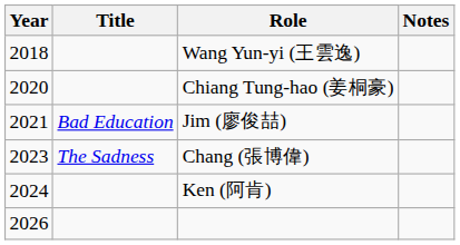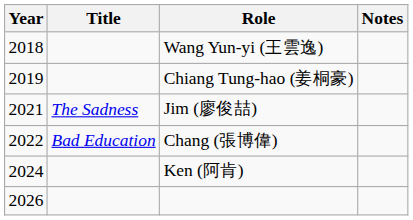 <table class="wikitable">
 <tr>
 <th>Year</th>
 <th>Title</th>
 <th>Role</th>
 <th>Notes</th>
 </tr>
 <tr>
 <td>2018</td>
 <td><em></em></td>
 <td>Wang Yun-yi (王雲逸)</td>
 <td></td>
 </tr>
 <tr>
-<td>2020</td>
+<td>2019</td>
 <td><em></em></td>
 <td>Chiang Tung-hao (姜桐豪)</td>
 <td></td>
 </tr>
 <tr>
 <td>2021</td>
-<td><em><a href='#'>Bad Education</a></em></td>
+<td><em><a href='#'>The Sadness</a></em></td>
 <td>Jim (廖俊喆)</td>
 <td></td>
 </tr>
 <tr>
-<td>2023</td>
-<td><em><a href='#'>The Sadness</a></em></td>
+<td>2022</td>
+<td><em><a href='#'>Bad Education</a></em></td>
 <td>Chang (張博偉)</td>
 <td></td>
 </tr>
 <tr>
 <td>2024</td>
 <td><em></em></td>
 <td>Ken (阿肯)</td>
 <td></td>
 </tr>
 <tr>
 <td>2026</td>
 <td></td>
 <td></td>
 <td></td>
 </tr>
 </table>
